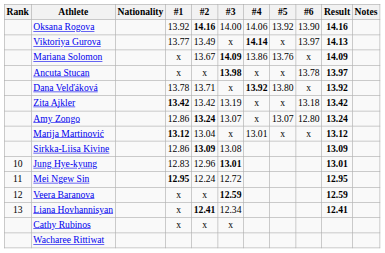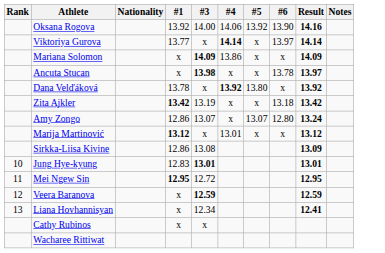 <table class="wikitable sortable" style="text-align:center">
 <tr>
 <th>Rank</th>
 <th>Athlete</th>
 <th>Nationality</th>
 <th>#1</th>
-<th>#2</th>
 <th>#3</th>
 <th>#4</th>
 <th>#5</th>
 <th>#6</th>
 <th>Result</th>
 <th>Notes</th>
 </tr>
 <tr>
 <td></td>
 <td align=left><a href='#'>Oksana Rogova</a></td>
 <td align=left></td>
 <td>13.92</td>
-<td><strong>14.16</strong></td>
 <td>14.00</td>
 <td>14.06</td>
 <td>13.92</td>
 <td>13.90</td>
 <td><strong>14.16</strong></td>
 <td></td>
 </tr>
 <tr>
 <td></td>
 <td align=left><a href='#'>Viktoriya Gurova</a></td>
 <td align=left></td>
 <td>13.77</td>
-<td>13.49</td>
 <td>x</td>
 <td><strong>14.14</strong></td>
 <td>x</td>
 <td>13.97</td>
-<td><strong>14.13</strong></td>
+<td><strong>14.14</strong></td>
 <td></td>
 </tr>
 <tr>
 <td></td>
 <td align=left><a href='#'>Mariana Solomon</a></td>
 <td align=left></td>
 <td>x</td>
-<td>13.67</td>
 <td><strong>14.09</strong></td>
 <td>13.86</td>
-<td>13.76</td>
+<td>x</td>
 <td>x</td>
 <td><strong>14.09</strong></td>
 <td></td>
 </tr>
 <tr>
 <td></td>
 <td align=left><a href='#'>Ancuta Stucan</a></td>
 <td align=left></td>
-<td>x</td>
 <td>x</td>
 <td><strong>13.98</strong></td>
 <td>x</td>
 <td>x</td>
 <td>13.78</td>
 <td><strong>13.97</strong></td>
 <td></td>
 </tr>
 <tr>
 <td></td>
 <td align=left><a href='#'>Dana Velďáková</a></td>
 <td align=left></td>
 <td>13.78</td>
-<td>13.71</td>
 <td>x</td>
 <td><strong>13.92</strong></td>
 <td>13.80</td>
 <td>x</td>
 <td><strong>13.92</strong></td>
 <td></td>
 </tr>
 <tr>
 <td></td>
 <td align=left><a href='#'>Zita Ajkler</a></td>
 <td align=left></td>
 <td><strong>13.42</strong></td>
-<td>13.42</td>
 <td>13.19</td>
 <td>x</td>
 <td>x</td>
 <td>13.18</td>
 <td><strong>13.42</strong></td>
 <td></td>
 </tr>
 <tr>
 <td></td>
 <td align=left><a href='#'>Amy Zongo</a></td>
 <td align=left></td>
 <td>12.86</td>
-<td><strong>13.24</strong></td>
 <td>13.07</td>
 <td>x</td>
 <td>13.07</td>
 <td>12.80</td>
 <td><strong>13.24</strong></td>
 <td></td>
 </tr>
 <tr>
 <td></td>
 <td align=left><a href='#'>Marija Martinović</a></td>
 <td align=left></td>
 <td><strong>13.12</strong></td>
-<td>13.04</td>
 <td>x</td>
 <td>13.01</td>
 <td>x</td>
 <td>x</td>
 <td><strong>13.12</strong></td>
 <td></td>
 </tr>
 <tr>
 <td></td>
 <td align=left><a href='#'>Sirkka-Liisa Kivine</a></td>
 <td align=left></td>
 <td>12.86</td>
-<td><strong>13.09</strong></td>
 <td>13.08</td>
 <td></td>
 <td></td>
 <td></td>
 <td><strong>13.09</strong></td>
 <td></td>
 </tr>
 <tr>
 <td>10</td>
 <td align=left><a href='#'>Jung Hye-kyung</a></td>
 <td align=left></td>
 <td>12.83</td>
-<td>12.96</td>
 <td><strong>13.01</strong></td>
 <td></td>
 <td></td>
 <td></td>
 <td><strong>13.01</strong></td>
 <td></td>
 </tr>
 <tr>
 <td>11</td>
 <td align=left><a href='#'>Mei Ngew Sin</a></td>
 <td align=left></td>
 <td><strong>12.95</strong></td>
-<td>12.24</td>
 <td>12.72</td>
 <td></td>
 <td></td>
 <td></td>
 <td><strong>12.95</strong></td>
 <td></td>
 </tr>
 <tr>
 <td>12</td>
 <td align=left><a href='#'>Veera Baranova</a></td>
 <td align=left></td>
-<td>x</td>
 <td>x</td>
 <td><strong>12.59</strong></td>
 <td></td>
 <td></td>
 <td></td>
 <td><strong>12.59</strong></td>
 <td></td>
 </tr>
 <tr>
 <td>13</td>
 <td align=left><a href='#'>Liana Hovhannisyan</a></td>
 <td align=left></td>
 <td>x</td>
-<td><strong>12.41</strong></td>
 <td>12.34</td>
 <td></td>
 <td></td>
 <td></td>
 <td><strong>12.41</strong></td>
 <td></td>
 </tr>
 <tr>
 <td></td>
 <td align=left><a href='#'>Cathy Rubinos</a></td>
 <td align=left></td>
-<td>x</td>
 <td>x</td>
 <td>x</td>
 <td></td>
 <td></td>
 <td></td>
 <td><strong></strong></td>
 <td></td>
 </tr>
 <tr>
 <td></td>
 <td align=left><a href='#'>Wacharee Rittiwat</a></td>
 <td align=left></td>
 <td></td>
 <td></td>
 <td></td>
 <td></td>
 <td></td>
-<td></td>
 <td><strong></strong></td>
 <td></td>
 </tr>
 </table>
